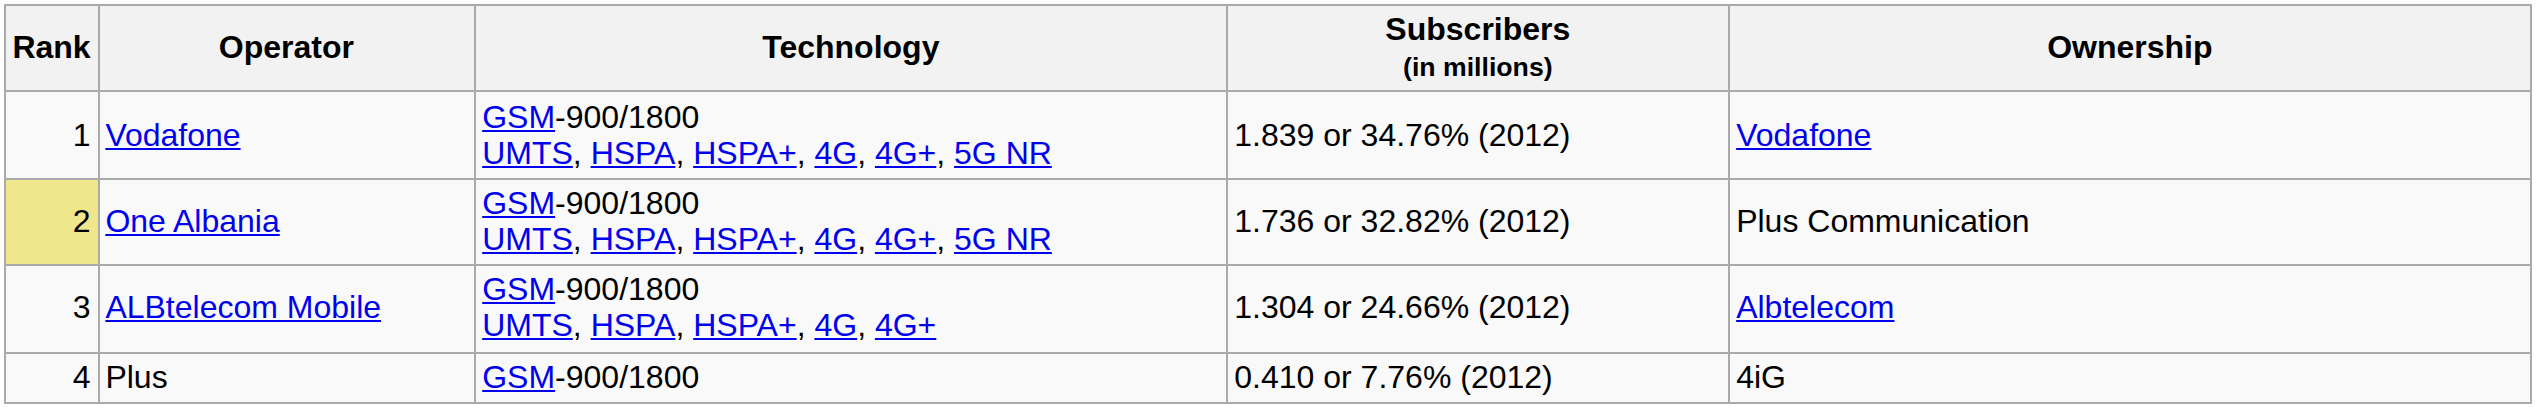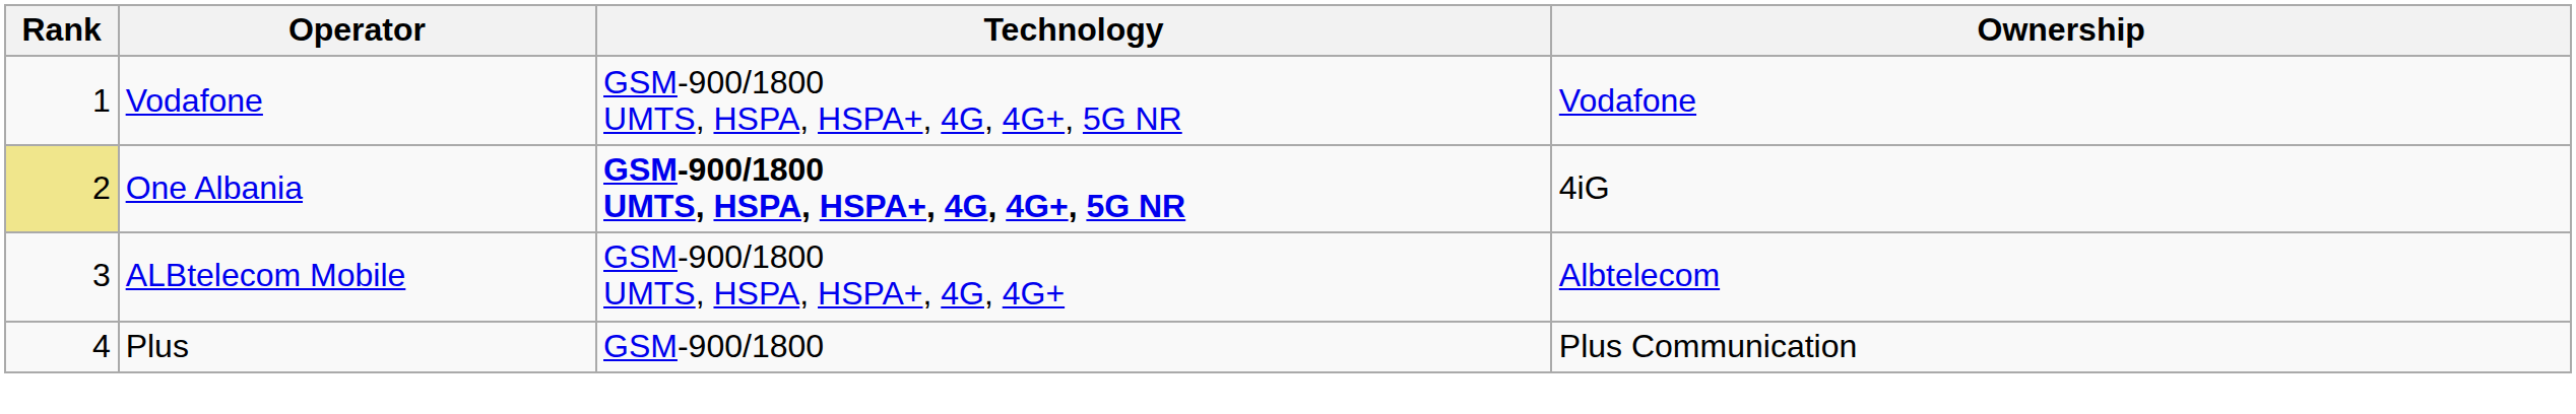 <table class="wikitable" style="width:100%;">
 <tr>
 <th style="width:3%;">Rank</th>
 <th style="width:15%;">Operator</th>
 <th style="width:30%;">Technology</th>
-<th style="width:20%;">Subscribers<br><small>(in millions)</small></th>
 <th style="width:32%;">Ownership</th>
 </tr>
 <tr>
 <td align=right>1</td>
 <td><a href='#'>Vodafone</a></td>
 <td><a href='#'>GSM</a>-900/1800 <br> <a href='#'>UMTS</a>, <a href='#'>HSPA</a>, <a href='#'>HSPA+</a>, <a href='#'>4G</a>, <a href='#'>4G+</a>, <a href='#'>5G NR</a></td>
-<td>1.839 or 34.76% (2012)</td>
 <td><a href='#'>Vodafone</a></td>
 </tr>
 <tr>
 <td align=right style="background: khaki;">2</td>
 <td><a href='#'>One Albania</a></td>
-<td><a href='#'>GSM</a>-900/1800 <br> <a href='#'>UMTS</a>, <a href='#'>HSPA</a>, <a href='#'>HSPA+</a>, <a href='#'>4G</a>, <a href='#'>4G+</a>, <a href='#'>5G NR</a></td>
-<td>1.736 or 32.82% (2012)</td>
-<td>Plus Communication</td>
+<td><strong><a href='#'>GSM</a>-900/1800 <br> <a href='#'>UMTS</a>, <a href='#'>HSPA</a>, <a href='#'>HSPA+</a>, <a href='#'>4G</a>, <a href='#'>4G+</a>, <a href='#'>5G NR</a></strong></td>
+<td>4iG</td>
 </tr>
 <tr>
 <td align=right>3</td>
 <td><a href='#'>ALBtelecom Mobile</a></td>
 <td><a href='#'>GSM</a>-900/1800 <br> <a href='#'>UMTS</a>, <a href='#'>HSPA</a>, <a href='#'>HSPA+</a>, <a href='#'>4G</a>, <a href='#'>4G+</a></td>
-<td>1.304 or 24.66% (2012)</td>
 <td><a href='#'>Albtelecom</a></td>
 </tr>
 <tr>
 <td align=right>4</td>
 <td>Plus</td>
 <td><a href='#'>GSM</a>-900/1800</td>
-<td>0.410 or 7.76% (2012)</td>
-<td>4iG</td>
+<td>Plus Communication</td>
 </tr>
 </table>
